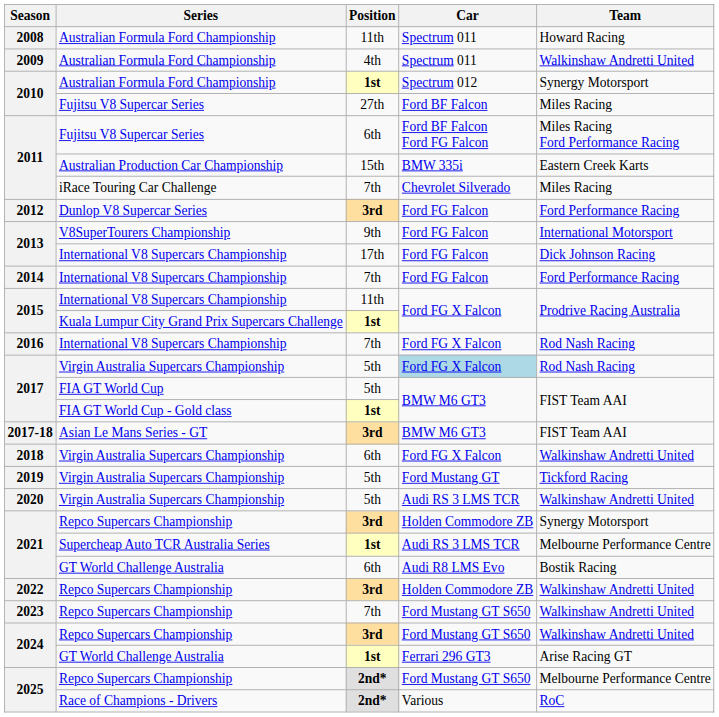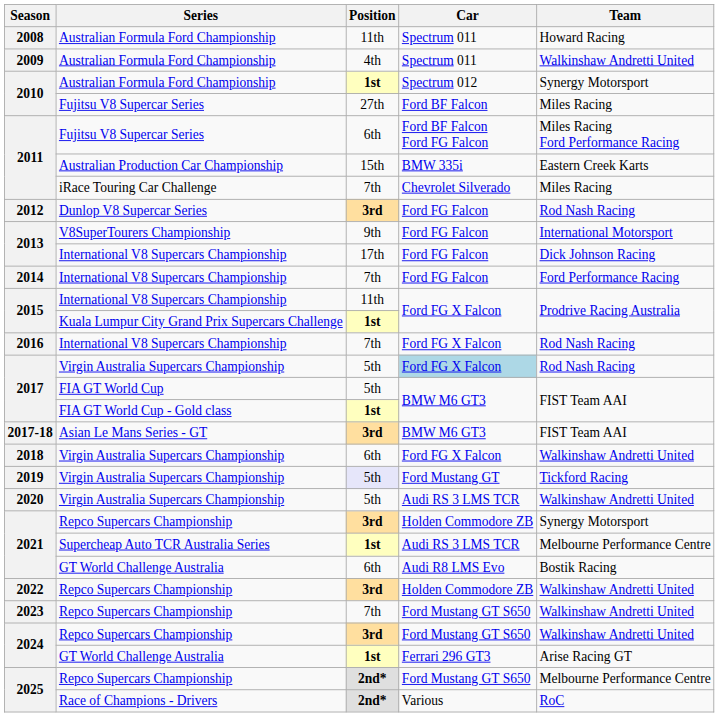 <table class="wikitable" style="font-size: 95%;">
 <tr>
 <th>Season</th>
 <th>Series</th>
 <th>Position</th>
 <th>Car</th>
 <th>Team</th>
 </tr>
 <tr>
 <th>2008</th>
 <td><a href='#'>Australian Formula Ford Championship</a></td>
 <td align="center">11th</td>
 <td><a href='#'>Spectrum</a> 011</td>
 <td>Howard Racing</td>
 </tr>
 <tr>
 <th>2009</th>
 <td><a href='#'>Australian Formula Ford Championship</a></td>
 <td align="center">4th</td>
 <td><a href='#'>Spectrum</a> 011</td>
 <td><a href='#'>Walkinshaw Andretti United</a></td>
 </tr>
 <tr>
 <th rowspan=2>2010</th>
 <td><a href='#'>Australian Formula Ford Championship</a></td>
 <td align="center" style="background:#FFFFBF;"><strong>1st</strong></td>
 <td><a href='#'>Spectrum</a> 012</td>
 <td>Synergy Motorsport</td>
 </tr>
 <tr>
 <td><a href='#'>Fujitsu V8 Supercar Series</a></td>
 <td align="center">27th</td>
 <td><a href='#'>Ford BF Falcon</a></td>
 <td>Miles Racing</td>
 </tr>
 <tr>
 <th rowspan=3>2011</th>
 <td><a href='#'>Fujitsu V8 Supercar Series</a></td>
 <td align="center">6th</td>
 <td><a href='#'>Ford BF Falcon</a><br><a href='#'>Ford FG Falcon</a></td>
 <td>Miles Racing<br><a href='#'>Ford Performance Racing</a></td>
 </tr>
 <tr>
 <td><a href='#'>Australian Production Car Championship</a></td>
 <td align="center">15th</td>
 <td><a href='#'>BMW 335i</a></td>
 <td>Eastern Creek Karts</td>
 </tr>
 <tr>
 <td>iRace Touring Car Challenge</td>
 <td align="center">7th</td>
 <td><a href='#'>Chevrolet Silverado</a></td>
 <td>Miles Racing</td>
 </tr>
 <tr>
 <th>2012</th>
 <td><a href='#'>Dunlop V8 Supercar Series</a></td>
 <td align="center" style="background:#ffdf9f;"><strong>3rd</strong></td>
 <td><a href='#'>Ford FG Falcon</a></td>
-<td><a href='#'>Ford Performance Racing</a></td>
+<td><a href='#'>Rod Nash Racing</a></td>
 </tr>
 <tr>
 <th rowspan=2>2013</th>
 <td><a href='#'>V8SuperTourers Championship</a></td>
 <td align="center">9th</td>
 <td><a href='#'>Ford FG Falcon</a></td>
 <td><a href='#'>International Motorsport</a></td>
 </tr>
 <tr>
 <td><a href='#'>International V8 Supercars Championship</a></td>
 <td align="center">17th</td>
 <td><a href='#'>Ford FG Falcon</a></td>
 <td><a href='#'>Dick Johnson Racing</a></td>
 </tr>
 <tr>
 <th>2014</th>
 <td><a href='#'>International V8 Supercars Championship</a></td>
 <td align="center">7th</td>
 <td><a href='#'>Ford FG Falcon</a></td>
 <td><a href='#'>Ford Performance Racing</a></td>
 </tr>
 <tr>
 <th rowspan=2>2015</th>
 <td><a href='#'>International V8 Supercars Championship</a></td>
 <td align="center">11th</td>
 <td rowspan=2><a href='#'>Ford FG X Falcon</a></td>
 <td rowspan=2><a href='#'>Prodrive Racing Australia</a></td>
 </tr>
 <tr>
 <td><a href='#'>Kuala Lumpur City Grand Prix Supercars Challenge</a></td>
 <td align="Center" style="background:#ffffbf;"><strong>1st</strong></td>
 </tr>
 <tr>
 <th>2016</th>
 <td><a href='#'>International V8 Supercars Championship</a></td>
 <td align="center">7th</td>
 <td><a href='#'>Ford FG X Falcon</a></td>
 <td><a href='#'>Rod Nash Racing</a></td>
 </tr>
 <tr>
 <th rowspan=3>2017</th>
 <td><a href='#'>Virgin Australia Supercars Championship</a></td>
 <td align="center">5th</td>
 <td style="background: lightblue;"><a href='#'>Ford FG X Falcon</a></td>
 <td><a href='#'>Rod Nash Racing</a></td>
 </tr>
 <tr>
 <td><a href='#'>FIA GT World Cup</a></td>
 <td align="center">5th</td>
 <td rowspan=2><a href='#'>BMW M6 GT3</a></td>
 <td rowspan=2>FIST Team AAI</td>
 </tr>
 <tr>
 <td><a href='#'>FIA GT World Cup - Gold class</a></td>
 <td align="Center" style="background:#ffffbf;"><strong>1st</strong></td>
 </tr>
 <tr>
 <th>2017-18</th>
 <td><a href='#'>Asian Le Mans Series - GT</a></td>
 <td align="center" style="background:#ffdf9f;"><strong>3rd</strong></td>
 <td><a href='#'>BMW M6 GT3</a></td>
 <td>FIST Team AAI</td>
 </tr>
 <tr>
 <th>2018</th>
 <td><a href='#'>Virgin Australia Supercars Championship</a></td>
 <td align="center">6th</td>
 <td><a href='#'>Ford FG X Falcon</a></td>
 <td><a href='#'>Walkinshaw Andretti United</a></td>
 </tr>
 <tr>
 <th>2019</th>
 <td><a href='#'>Virgin Australia Supercars Championship</a></td>
-<td align="center">5th</td>
+<td align="center" style="background: lavender;">5th</td>
 <td><a href='#'>Ford Mustang GT</a></td>
 <td><a href='#'>Tickford Racing</a></td>
 </tr>
 <tr>
 <th>2020</th>
 <td><a href='#'>Virgin Australia Supercars Championship</a></td>
 <td align="center">5th</td>
 <td><a href='#'>Audi RS 3 LMS TCR</a></td>
 <td><a href='#'>Walkinshaw Andretti United</a></td>
 </tr>
 <tr>
 <th rowspan=3>2021</th>
 <td><a href='#'>Repco Supercars Championship</a></td>
 <td align="center" style="background:#ffdf9f;"><strong>3rd</strong></td>
 <td><a href='#'>Holden Commodore ZB</a></td>
 <td>Synergy Motorsport</td>
 </tr>
 <tr>
 <td><a href='#'>Supercheap Auto TCR Australia Series</a></td>
 <td align="Center" style="background:#ffffbf;"><strong>1st</strong></td>
 <td><a href='#'>Audi RS 3 LMS TCR</a></td>
 <td>Melbourne Performance Centre</td>
 </tr>
 <tr>
 <td><a href='#'>GT World Challenge Australia</a></td>
 <td align="center">6th</td>
 <td><a href='#'>Audi R8 LMS Evo</a></td>
 <td>Bostik Racing</td>
 </tr>
 <tr>
 <th>2022</th>
 <td><a href='#'>Repco Supercars Championship</a></td>
 <td align="Center" style="background:#ffdf9f;"><strong>3rd</strong></td>
 <td><a href='#'>Holden Commodore ZB</a></td>
 <td><a href='#'>Walkinshaw Andretti United</a></td>
 </tr>
 <tr>
 <th>2023</th>
 <td><a href='#'>Repco Supercars Championship</a></td>
 <td align="center">7th</td>
 <td><a href='#'>Ford Mustang GT S650</a></td>
 <td><a href='#'>Walkinshaw Andretti United</a></td>
 </tr>
 <tr>
 <th rowspan=2>2024</th>
 <td><a href='#'>Repco Supercars Championship</a></td>
 <td align="center" style="background:#ffdf9f;"><strong>3rd</strong></td>
 <td><a href='#'>Ford Mustang GT S650</a></td>
 <td><a href='#'>Walkinshaw Andretti United</a></td>
 </tr>
 <tr>
 <td><a href='#'>GT World Challenge Australia</a></td>
 <td align="center" style="background:#ffffbf;"><strong>1st</strong></td>
 <td><a href='#'>Ferrari 296 GT3</a></td>
 <td>Arise Racing GT</td>
 </tr>
 <tr>
 <th rowspan=2>2025</th>
 <td><a href='#'>Repco Supercars Championship</a></td>
 <td align="center" style="background:#dfdfdf;"><strong>2nd*</strong></td>
 <td><a href='#'>Ford Mustang GT S650</a></td>
 <td>Melbourne Performance Centre</td>
 </tr>
 <tr>
 <td><a href='#'>Race of Champions - Drivers</a></td>
 <td align="center" style="background:#dfdfdf;"><strong>2nd*</strong></td>
 <td>Various</td>
 <td><a href='#'>RoC</a></td>
 </tr>
 </table>
